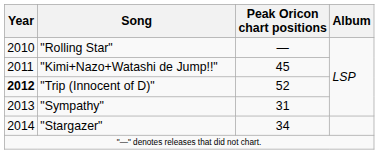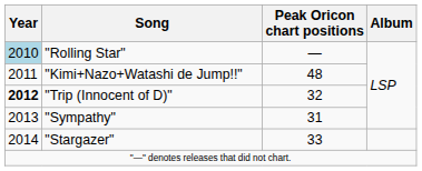 <table class="wikitable" border="1">
 <tr>
 <th rowspan="1">Year</th>
 <th rowspan="1" width="250">Song</th>
 <th colspan="1">Peak Oricon<br> chart positions<br></th>
 <th rowspan="1">Album</th>
 </tr>
 <tr>
-<td>2010</td>
+<td style="background: lightblue;">2010</td>
 <td>"Rolling Star"</td>
 <td align="center">—</td>
 <td rowspan="4"><em>LSP</em></td>
 </tr>
 <tr>
 <td>2011</td>
 <td>"Kimi+Nazo+Watashi de Jump!!"</td>
-<td align="center">45</td>
+<td align="center">48</td>
 </tr>
 <tr>
 <td><strong>2012</strong></td>
 <td>"Trip (Innocent of D)"</td>
-<td align="center">52</td>
+<td align="center">32</td>
 </tr>
 <tr>
 <td>2013</td>
 <td>"Sympathy"</td>
 <td align="center">31</td>
 </tr>
 <tr>
 <td>2014</td>
 <td>"Stargazer"</td>
-<td align="center">34</td>
+<td align="center">33</td>
 <td></td>
 </tr>
 <tr>
 <td align="center" colspan="13" style="font-size: 8pt">"—" denotes releases that did not chart.</td>
 </tr>
 </table>
